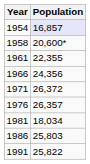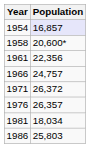 <table class="wikitable">
 <tr>
 <th>Year</th>
 <th>Population</th>
 </tr>
 <tr>
 <td>1954</td>
 <td style="background: lavender;">16,857</td>
 </tr>
 <tr>
 <td>1958</td>
 <td>20,600*</td>
 </tr>
 <tr>
 <td>1961</td>
-<td>22,355</td>
+<td>22,356</td>
 </tr>
 <tr>
 <td>1966</td>
-<td>24,356</td>
+<td>24,757</td>
 </tr>
 <tr>
 <td>1971</td>
 <td>26,372</td>
 </tr>
 <tr>
 <td>1976</td>
 <td>26,357</td>
 </tr>
 <tr>
 <td>1981</td>
 <td>18,034</td>
 </tr>
 <tr>
 <td>1986</td>
 <td>25,803</td>
 </tr>
-<tr>
-<td>1991</td>
-<td>25,822</td>
-</tr>
 </table>
